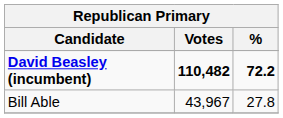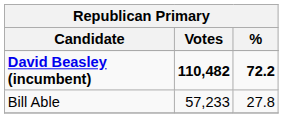 <table class="wikitable" style="background: #f9f9f9; font-size: 95%;">
 <tr style="background-color:#E9E9E9">
 <th colspan="3">Republican Primary</th>
 </tr>
 <tr style="background-color:#E9E9E9">
 <th colspan="1" style="width: 170px">Candidate</th>
 <th style="width: 50px">Votes</th>
 <th style="width: 40px">%</th>
 </tr>
 <tr>
 </tr>
 <tr>
 <td><strong><a href='#'>David Beasley</a></strong> <strong>(incumbent)</strong></td>
 <td align="right"><strong>110,482</strong></td>
 <td align="right"><strong>72.2</strong></td>
 </tr>
 <tr>
 <td>Bill Able</td>
-<td align="right">43,967</td>
+<td align="right">57,233</td>
 <td align="right">27.8</td>
 </tr>
 <tr>
 </tr>
 </table>
